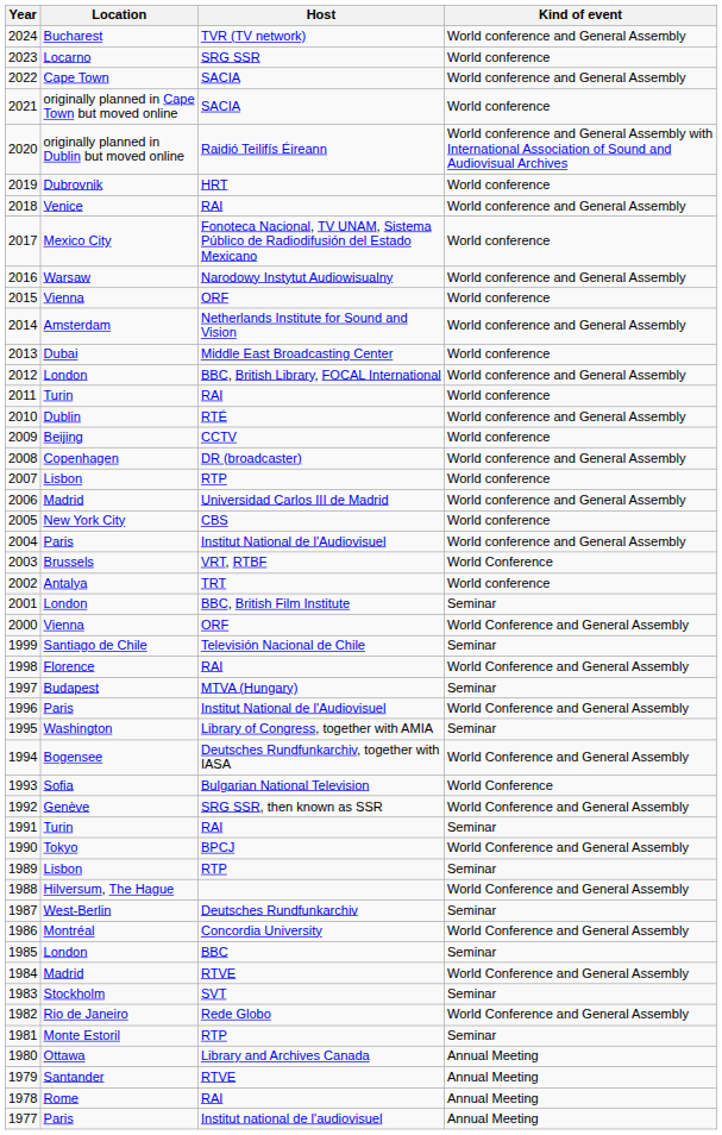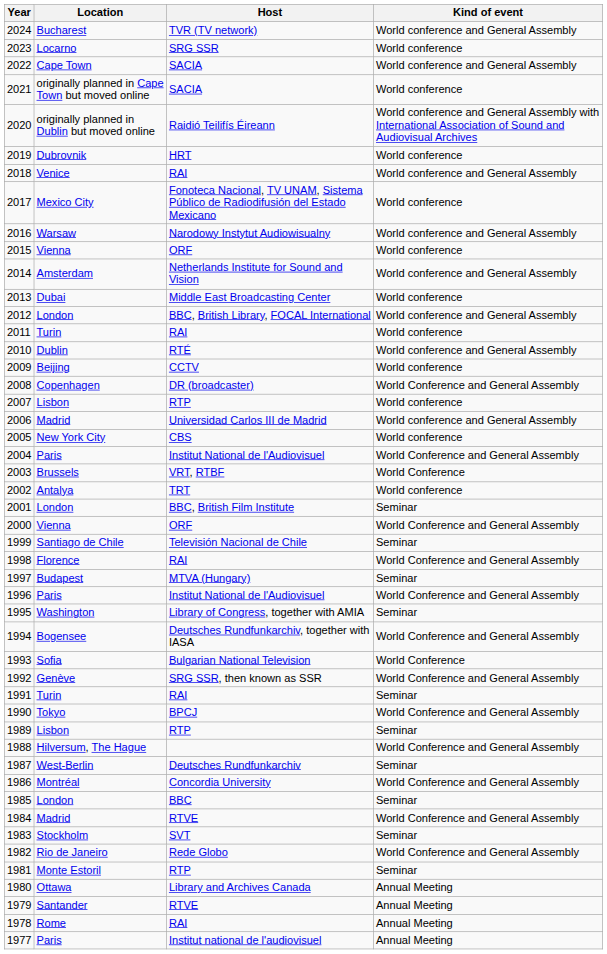 <table class="wikitable">
 <tr>
 <th>Year</th>
 <th>Location</th>
 <th>Host</th>
 <th>Kind of event</th>
 </tr>
 <tr>
 <td>2024</td>
 <td><a href='#'>Bucharest</a></td>
 <td><a href='#'>TVR (TV network)</a></td>
 <td>World conference and General Assembly</td>
 </tr>
 <tr>
 <td>2023</td>
 <td><a href='#'>Locarno</a></td>
 <td><a href='#'>SRG SSR</a></td>
 <td>World conference</td>
 </tr>
 <tr>
 <td>2022</td>
 <td><a href='#'>Cape Town</a></td>
 <td><a href='#'>SACIA</a></td>
 <td>World conference and General Assembly</td>
 </tr>
 <tr>
 <td>2021</td>
 <td>originally planned in <a href='#'>Cape Town</a> but moved online</td>
 <td><a href='#'>SACIA</a></td>
 <td>World conference</td>
 </tr>
 <tr>
 <td>2020</td>
 <td>originally planned in <a href='#'>Dublin</a> but moved online</td>
 <td><a href='#'>Raidió Teilifís Éireann</a></td>
 <td>World conference and General Assembly with <a href='#'>International Association of Sound and Audiovisual Archives</a></td>
 </tr>
 <tr>
 <td>2019</td>
 <td><a href='#'>Dubrovnik</a></td>
 <td><a href='#'>HRT</a></td>
 <td>World conference</td>
 </tr>
 <tr>
 <td>2018</td>
 <td><a href='#'>Venice</a></td>
 <td><a href='#'>RAI</a></td>
 <td>World conference and General Assembly</td>
 </tr>
 <tr>
 <td>2017</td>
 <td><a href='#'>Mexico City</a></td>
 <td><a href='#'>Fonoteca Nacional</a>, <a href='#'>TV UNAM</a>, <a href='#'>Sistema Público de Radiodifusión del Estado Mexicano</a></td>
 <td>World conference</td>
 </tr>
 <tr>
 <td>2016</td>
 <td><a href='#'>Warsaw</a></td>
 <td><a href='#'>Narodowy Instytut Audiowisualny</a></td>
 <td>World conference and General Assembly</td>
 </tr>
 <tr>
 <td>2015</td>
 <td><a href='#'>Vienna</a></td>
 <td><a href='#'>ORF</a></td>
 <td>World conference</td>
 </tr>
 <tr>
 <td>2014</td>
 <td><a href='#'>Amsterdam</a></td>
 <td><a href='#'>Netherlands Institute for Sound and Vision</a></td>
 <td>World conference and General Assembly</td>
 </tr>
 <tr>
 <td>2013</td>
 <td><a href='#'>Dubai</a></td>
 <td><a href='#'>Middle East Broadcasting Center</a></td>
 <td>World conference</td>
 </tr>
 <tr>
 <td>2012</td>
 <td><a href='#'>London</a></td>
 <td><a href='#'>BBC</a>, <a href='#'>British Library</a>, <a href='#'>FOCAL International</a></td>
 <td>World conference and General Assembly</td>
 </tr>
 <tr>
 <td>2011</td>
 <td><a href='#'>Turin</a></td>
 <td><a href='#'>RAI</a></td>
 <td>World conference</td>
 </tr>
 <tr>
 <td>2010</td>
 <td><a href='#'>Dublin</a></td>
 <td><a href='#'>RTÉ</a></td>
 <td>World conference and General Assembly</td>
 </tr>
 <tr>
 <td>2009</td>
 <td><a href='#'>Beijing</a></td>
 <td><a href='#'>CCTV</a></td>
 <td>World conference</td>
 </tr>
 <tr>
 <td>2008</td>
 <td><a href='#'>Copenhagen</a></td>
 <td><a href='#'>DR (broadcaster)</a></td>
-<td>World conference and General Assembly</td>
+<td>World Conference and General Assembly</td>
 </tr>
 <tr>
 <td>2007</td>
 <td><a href='#'>Lisbon</a></td>
 <td><a href='#'>RTP</a></td>
 <td>World conference</td>
 </tr>
 <tr>
 <td>2006</td>
 <td><a href='#'>Madrid</a></td>
 <td><a href='#'>Universidad Carlos III de Madrid</a></td>
 <td>World conference and General Assembly</td>
 </tr>
 <tr>
 <td>2005</td>
 <td><a href='#'>New York City</a></td>
 <td><a href='#'>CBS</a></td>
 <td>World conference</td>
 </tr>
 <tr>
 <td>2004</td>
 <td><a href='#'>Paris</a></td>
 <td><a href='#'>Institut National de l'Audiovisuel</a></td>
-<td>World conference and General Assembly</td>
+<td>World Conference and General Assembly</td>
 </tr>
 <tr>
 <td>2003</td>
 <td><a href='#'>Brussels</a></td>
 <td><a href='#'>VRT</a>, <a href='#'>RTBF</a></td>
 <td>World Conference</td>
 </tr>
 <tr>
 <td>2002</td>
 <td><a href='#'>Antalya</a></td>
 <td><a href='#'>TRT</a></td>
 <td>World conference</td>
 </tr>
 <tr>
 <td>2001</td>
 <td><a href='#'>London</a></td>
 <td><a href='#'>BBC</a>, <a href='#'>British Film Institute</a></td>
 <td>Seminar</td>
 </tr>
 <tr>
 <td>2000</td>
 <td><a href='#'>Vienna</a></td>
 <td><a href='#'>ORF</a></td>
 <td>World Conference and General Assembly</td>
 </tr>
 <tr>
 <td>1999</td>
 <td><a href='#'>Santiago de Chile</a></td>
 <td><a href='#'>Televisión Nacional de Chile</a></td>
 <td>Seminar</td>
 </tr>
 <tr>
 <td>1998</td>
 <td><a href='#'>Florence</a></td>
 <td><a href='#'>RAI</a></td>
 <td>World Conference and General Assembly</td>
 </tr>
 <tr>
 <td>1997</td>
 <td><a href='#'>Budapest</a></td>
 <td><a href='#'>MTVA (Hungary)</a></td>
 <td>Seminar</td>
 </tr>
 <tr>
 <td>1996</td>
 <td><a href='#'>Paris</a></td>
 <td><a href='#'>Institut National de l'Audiovisuel</a></td>
 <td>World Conference and General Assembly</td>
 </tr>
 <tr>
 <td>1995</td>
 <td><a href='#'>Washington</a></td>
 <td><a href='#'>Library of Congress</a>, together with AMIA</td>
 <td>Seminar</td>
 </tr>
 <tr>
 <td>1994</td>
 <td><a href='#'>Bogensee</a></td>
 <td><a href='#'>Deutsches Rundfunkarchiv</a>, together with IASA</td>
 <td>World Conference and General Assembly</td>
 </tr>
 <tr>
 <td>1993</td>
 <td><a href='#'>Sofia</a></td>
 <td><a href='#'>Bulgarian National Television</a></td>
 <td>World Conference</td>
 </tr>
 <tr>
 <td>1992</td>
 <td><a href='#'>Genève</a></td>
 <td><a href='#'>SRG SSR</a>, then known as SSR</td>
 <td>World Conference and General Assembly</td>
 </tr>
 <tr>
 <td>1991</td>
 <td><a href='#'>Turin</a></td>
 <td><a href='#'>RAI</a></td>
 <td>Seminar</td>
 </tr>
 <tr>
 <td>1990</td>
 <td><a href='#'>Tokyo</a></td>
 <td><a href='#'>BPCJ</a></td>
 <td>World Conference and General Assembly</td>
 </tr>
 <tr>
 <td>1989</td>
 <td><a href='#'>Lisbon</a></td>
 <td><a href='#'>RTP</a></td>
 <td>Seminar</td>
 </tr>
 <tr>
 <td>1988</td>
 <td><a href='#'>Hilversum</a>, <a href='#'>The Hague</a></td>
 <td></td>
 <td>World Conference and General Assembly</td>
 </tr>
 <tr>
 <td>1987</td>
 <td><a href='#'>West-Berlin</a></td>
 <td><a href='#'>Deutsches Rundfunkarchiv</a></td>
 <td>Seminar</td>
 </tr>
 <tr>
 <td>1986</td>
 <td><a href='#'>Montréal</a></td>
 <td><a href='#'>Concordia University</a></td>
 <td>World Conference and General Assembly</td>
 </tr>
 <tr>
 <td>1985</td>
 <td><a href='#'>London</a></td>
 <td><a href='#'>BBC</a></td>
 <td>Seminar</td>
 </tr>
 <tr>
 <td>1984</td>
 <td><a href='#'>Madrid</a></td>
 <td><a href='#'>RTVE</a></td>
 <td>World Conference and General Assembly</td>
 </tr>
 <tr>
 <td>1983</td>
 <td><a href='#'>Stockholm</a></td>
 <td><a href='#'>SVT</a></td>
 <td>Seminar</td>
 </tr>
 <tr>
 <td>1982</td>
 <td><a href='#'>Rio de Janeiro</a></td>
 <td><a href='#'>Rede Globo</a></td>
 <td>World Conference and General Assembly</td>
 </tr>
 <tr>
 <td>1981</td>
 <td><a href='#'>Monte Estoril</a></td>
 <td><a href='#'>RTP</a></td>
 <td>Seminar</td>
 </tr>
 <tr>
 <td>1980</td>
 <td><a href='#'>Ottawa</a></td>
 <td><a href='#'>Library and Archives Canada</a></td>
 <td>Annual Meeting</td>
 </tr>
 <tr>
 <td>1979</td>
 <td><a href='#'>Santander</a></td>
 <td><a href='#'>RTVE</a></td>
 <td>Annual Meeting</td>
 </tr>
 <tr>
 <td>1978</td>
 <td><a href='#'>Rome</a></td>
 <td><a href='#'>RAI</a></td>
 <td>Annual Meeting</td>
 </tr>
 <tr>
 <td>1977</td>
 <td><a href='#'>Paris</a></td>
 <td><a href='#'>Institut national de l'audiovisuel</a></td>
 <td>Annual Meeting</td>
 </tr>
 </table>
